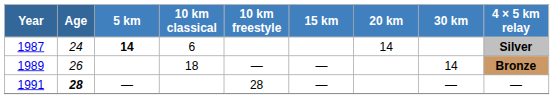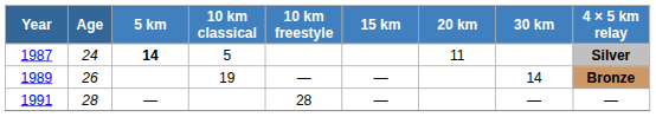 <table class="wikitable" style="font-size:95%; text-align:center; border:grey solid 1px; border-collapse:collapse; background:#ffffff;">
 <tr>
 <th style="background-color:#369; color:white; width:60px;"> Year </th>
 <th style="background-color:#369; color:white; width:40px;"> Age </th>
 <th style="background-color:#4180be; color:white; width:75px;"> 5 km </th>
 <th style="background-color:#4180be; color:white; width:75px;"> 10 km <br> classical </th>
 <th style="background-color:#4180be; color:white; width:75px;"> 10 km <br> freestyle </th>
 <th style="background-color:#4180be; color:white; width:75px;"> 15 km </th>
 <th style="background-color:#4180be; color:white; width:75px;"> 20 km </th>
 <th style="background-color:#4180be; color:white; width:75px;"> 30 km </th>
 <th style="background-color:#4180be; color:white; width:75px;"> 4 × 5 km <br> relay </th>
 </tr>
 <tr>
 <td><a href='#'>1987</a></td>
 <td><em>24</em></td>
 <td><strong>14</strong></td>
-<td>6</td>
+<td>5</td>
 <td></td>
 <td></td>
-<td>14</td>
+<td>11</td>
 <td></td>
 <td style="background:silver;"><strong>Silver</strong></td>
 </tr>
 <tr>
 <td><a href='#'>1989</a></td>
 <td><em>26</em></td>
 <td></td>
-<td>18</td>
+<td>19</td>
 <td>—</td>
 <td>—</td>
 <td></td>
 <td>14</td>
 <td bgcolor="cc9966"><strong>Bronze</strong></td>
 </tr>
 <tr>
 <td><a href='#'>1991</a></td>
-<td><strong><em>28</em></strong></td>
+<td><em>28</em></td>
 <td>—</td>
 <td></td>
 <td>28</td>
 <td>—</td>
 <td></td>
 <td>—</td>
 <td>—</td>
 </tr>
 <tr>
 </tr>
 </table>
